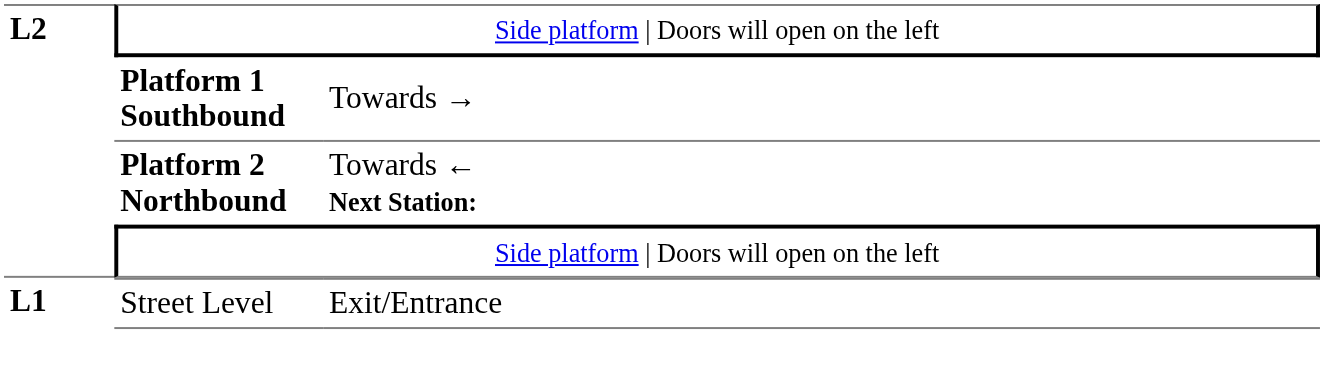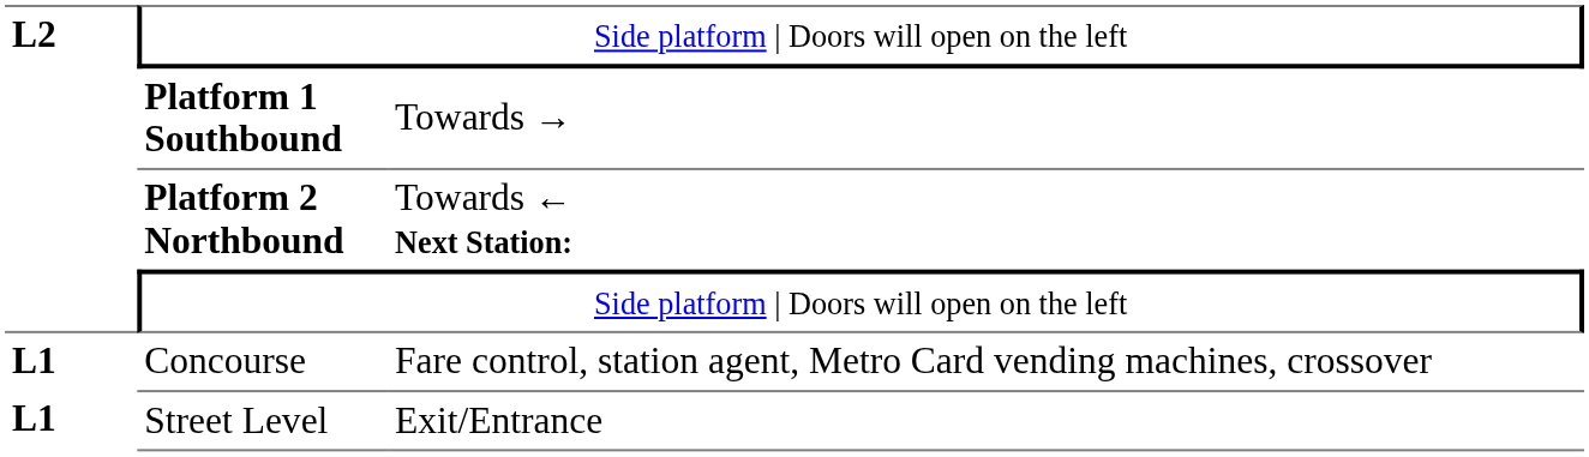 <table table border=0 cellspacing=0 cellpadding=3>
 <tr>
 <td style="border-top:solid 1px grey;border-bottom:solid 1px grey;" width=50 rowspan=4 valign=top><strong>L2</strong></td>
 <td style="border-top:solid 1px grey;border-right:solid 2px black;border-left:solid 2px black;border-bottom:solid 2px black;text-align:center;" colspan=2><small><a href='#'>Side platform</a> | Doors will open on the left </small></td>
 </tr>
 <tr>
 <td style="border-bottom:solid 1px grey;" width=100><span><strong>Platform 1</strong><br><strong>Southbound</strong></span></td>
 <td style="border-bottom:solid 1px grey;" width=500>Towards → </td>
 </tr>
 <tr>
 <td><span><strong>Platform 2</strong><br><strong>Northbound</strong></span></td>
 <td><span></span>Towards ← <br><small><strong>Next Station:</strong> </small></td>
 </tr>
 <tr>
 <td style="border-top:solid 2px black;border-right:solid 2px black;border-left:solid 2px black;border-bottom:solid 1px grey;text-align:center;" colspan=2><small><a href='#'>Side platform</a> | Doors will open on the left </small></td>
 </tr>
 <tr>
 <td valign=top><strong>L1</strong></td>
+<td valign=top>Concourse</td>
+<td valign=top>Fare control, station agent, Metro Card vending machines, crossover</td>
+</tr>
+<tr>
+<td valign=top><strong>L1</strong></td>
 <td style="border-top:solid 1px grey;border-bottom:solid 1px grey;" width=100 valign=top>Street Level</td>
 <td style="border-top:solid 1px grey;border-bottom:solid 1px grey;" width=500 valign=top>Exit/Entrance</td>
 </tr>
 </table>
